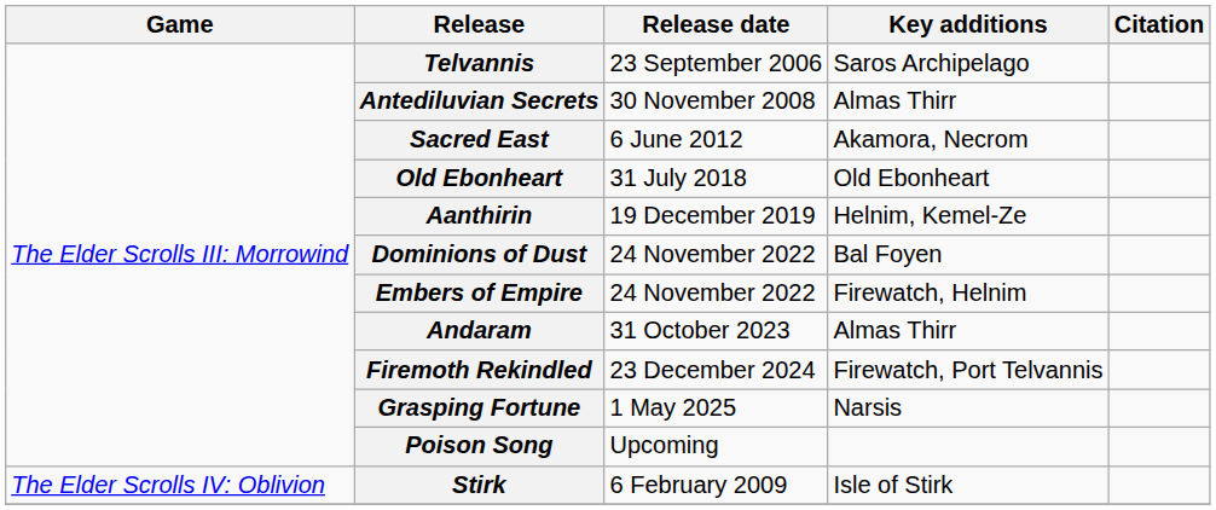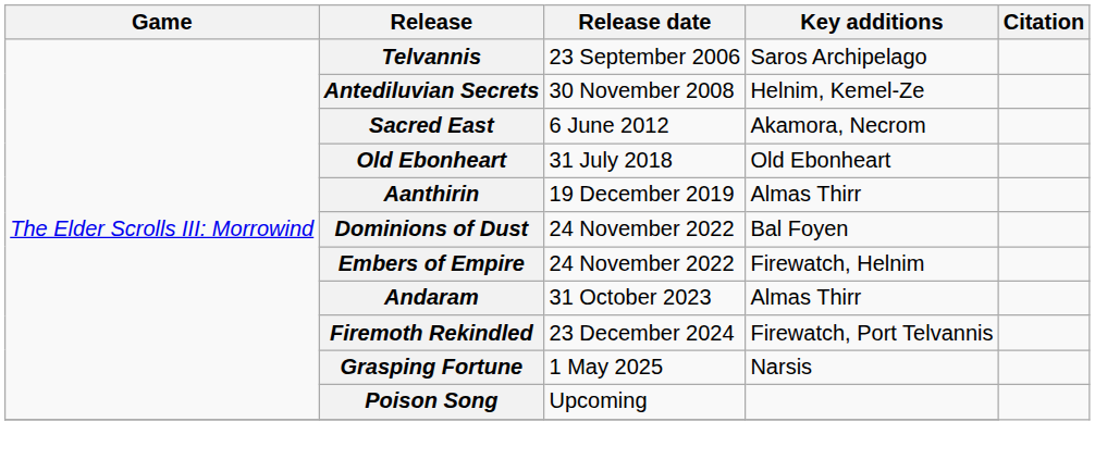 <table class=wikitable col1center>
 <tr>
 <th>Game</th>
 <th>Release</th>
 <th>Release date</th>
 <th>Key additions</th>
 <th>Citation</th>
 </tr>
 <tr>
 <td rowspan="11"><em><a href='#'>The Elder Scrolls III: Morrowind</a></em></td>
 <th><em>Telvannis</em></th>
 <td>23 September 2006</td>
 <td>Saros Archipelago</td>
 <td></td>
 </tr>
 <tr>
 <th><em>Antediluvian Secrets</em></th>
 <td>30 November 2008</td>
-<td>Almas Thirr</td>
+<td>Helnim, Kemel-Ze</td>
 <td></td>
 </tr>
 <tr>
 <th><em>Sacred East</em></th>
 <td>6 June 2012</td>
 <td>Akamora, Necrom</td>
 <td></td>
 </tr>
 <tr>
 <th><em>Old Ebonheart</em></th>
 <td>31 July 2018</td>
 <td>Old Ebonheart</td>
 <td></td>
 </tr>
 <tr>
 <th><em>Aanthirin</em></th>
 <td>19 December 2019</td>
-<td>Helnim, Kemel-Ze</td>
+<td>Almas Thirr</td>
 <td></td>
 </tr>
 <tr>
 <th><em>Dominions of Dust</em></th>
 <td>24 November 2022</td>
 <td>Bal Foyen</td>
 <td></td>
 </tr>
 <tr>
 <th><em>Embers of Empire</em></th>
 <td>24 November 2022</td>
 <td>Firewatch, Helnim</td>
 <td></td>
 </tr>
 <tr>
 <th><em>Andaram</em></th>
 <td>31 October 2023</td>
 <td>Almas Thirr</td>
 <td></td>
 </tr>
 <tr>
 <th><em>Firemoth Rekindled</em></th>
 <td>23 December 2024</td>
 <td>Firewatch, Port Telvannis</td>
 <td></td>
 </tr>
 <tr>
 <th><em>Grasping Fortune</em></th>
 <td>1 May 2025</td>
 <td>Narsis</td>
 <td></td>
 </tr>
 <tr>
 <th><em>Poison Song</em></th>
 <td>Upcoming</td>
 <td></td>
 </tr>
 <tr>
-<td rowspan="1"><em><a href='#'>The Elder Scrolls IV: Oblivion</a></em></td>
-<th><em>Stirk</em></th>
-<td>6 February 2009</td>
-<td>Isle of Stirk</td>
-<td></td>
-</tr>
-<tr>
 </tr>
 </table>
